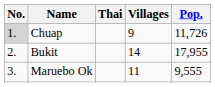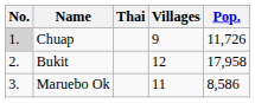 <table class="wikitable sortable">
 <tr>
 <th>No.</th>
 <th>Name</th>
 <th>Thai</th>
 <th>Villages</th>
 <th><a href='#'>Pop.</a></th>
 </tr>
 <tr>
 <td style="background: lightgrey;">1.</td>
 <td>Chuap</td>
 <td></td>
 <td>9</td>
 <td>11,726</td>
 </tr>
 <tr>
 <td>2.</td>
 <td>Bukit</td>
 <td></td>
-<td>14</td>
-<td>17,955</td>
+<td>12</td>
+<td>17,958</td>
 </tr>
 <tr>
 <td>3.</td>
 <td>Maruebo Ok</td>
 <td></td>
 <td>11</td>
-<td>9,555</td>
+<td>8,586</td>
 </tr>
 </table>
